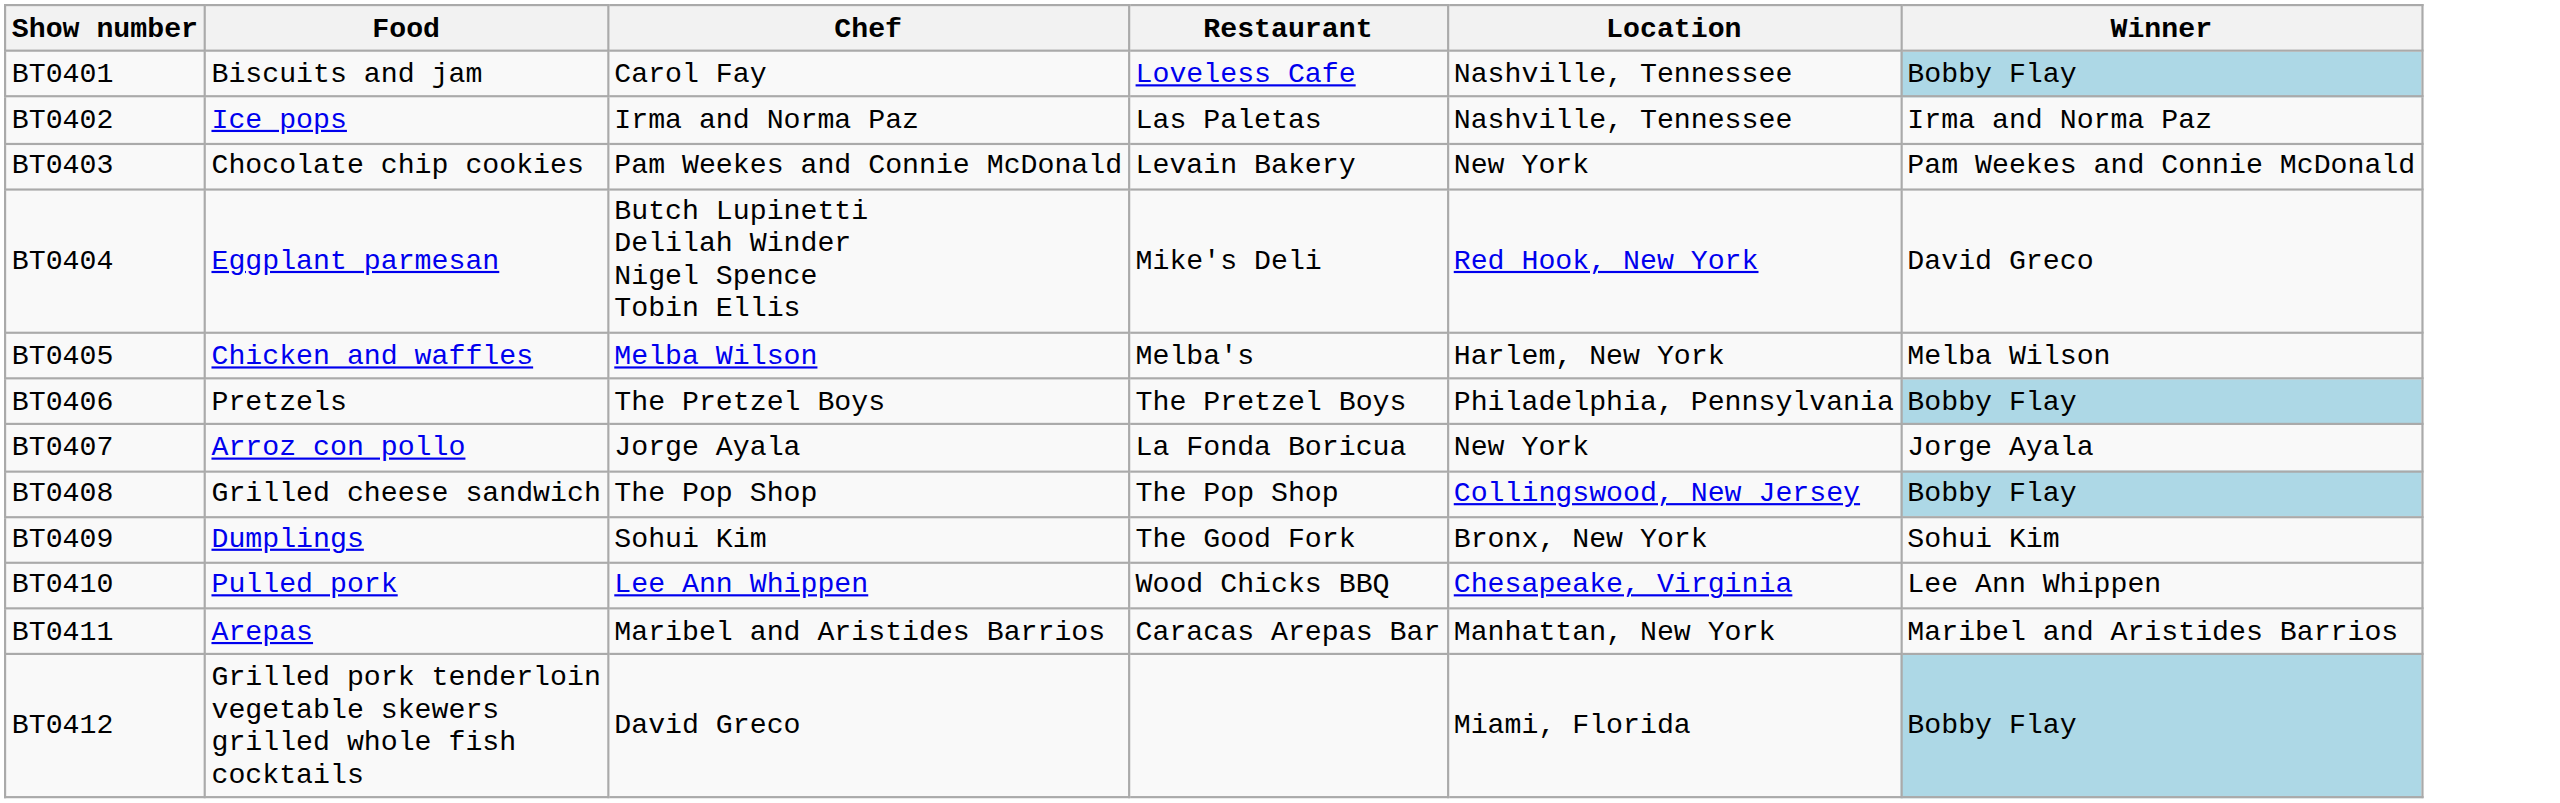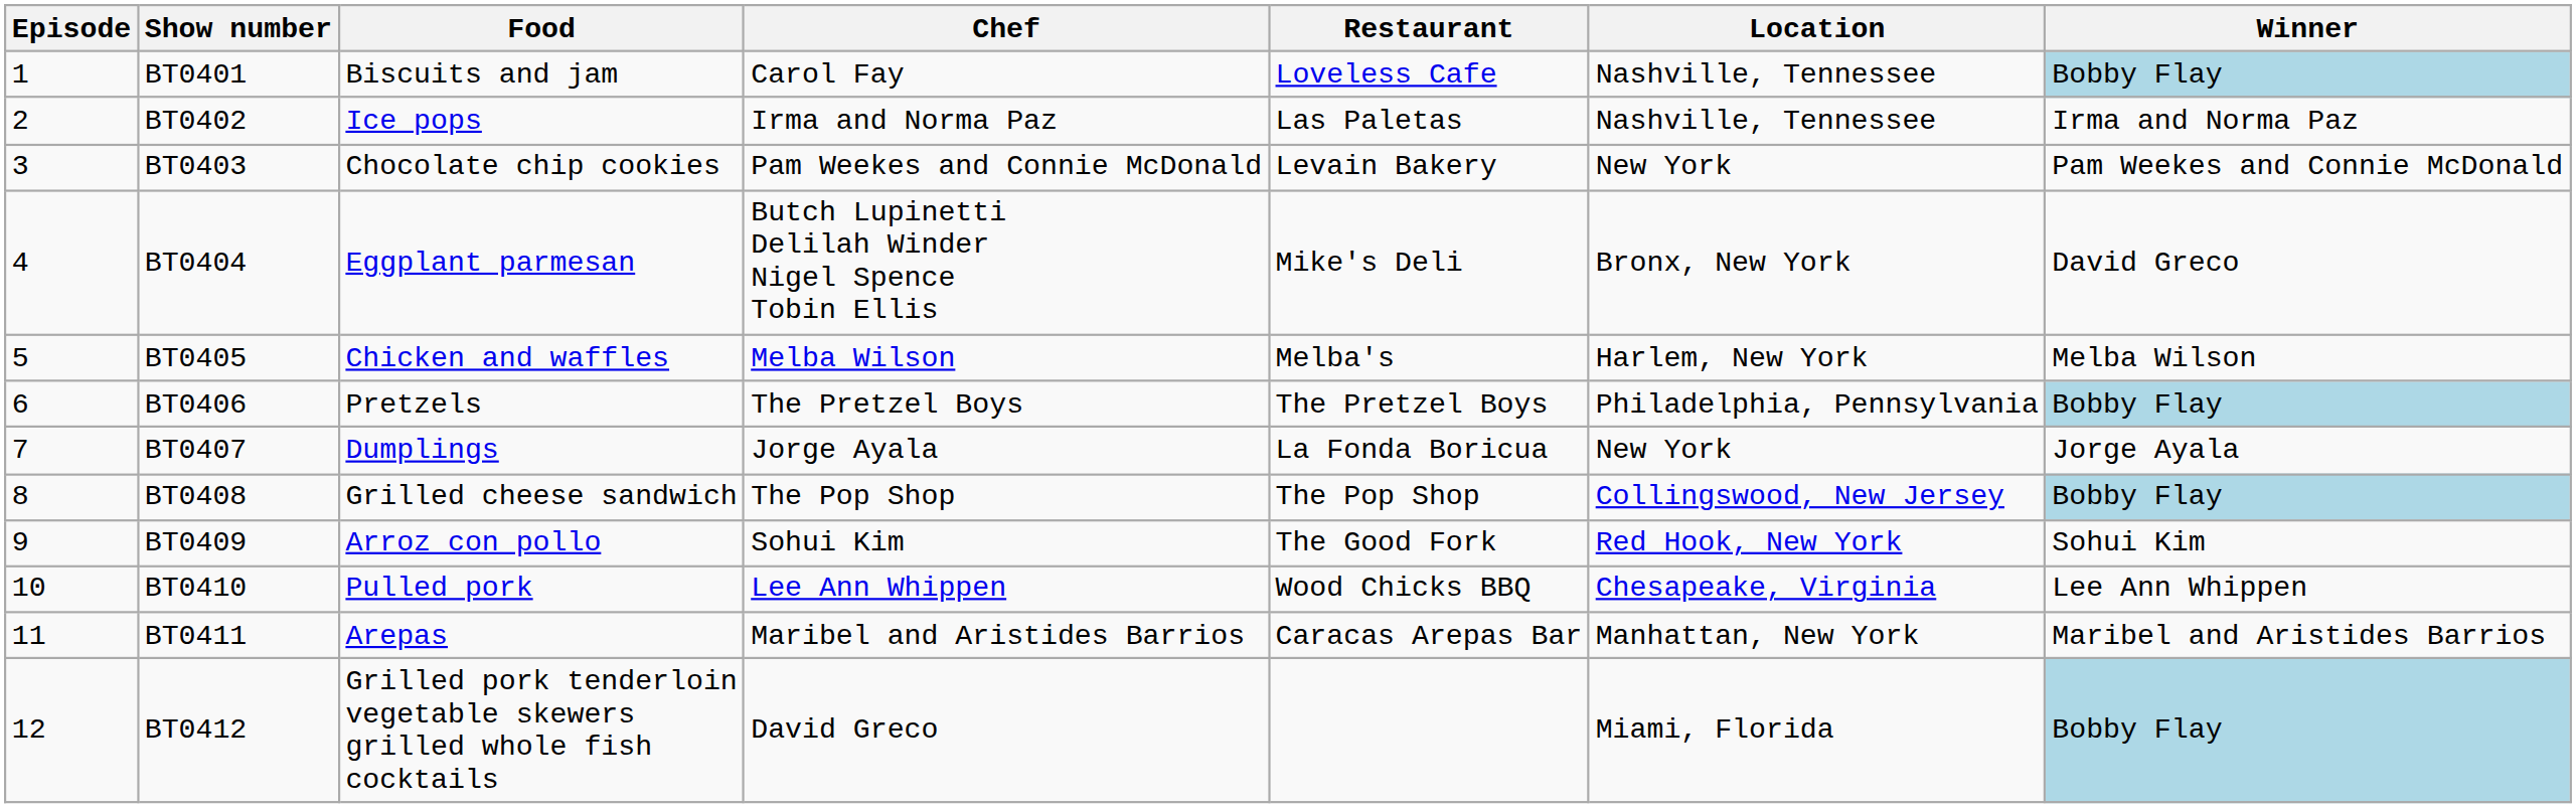 <table class="wikitable">
 <tr>
+<th>Episode</th>
 <th>Show number</th>
 <th>Food</th>
 <th>Chef</th>
 <th>Restaurant</th>
 <th>Location</th>
 <th>Winner</th>
 </tr>
 <tr>
+<td>1</td>
 <td>BT0401</td>
 <td>Biscuits and jam</td>
 <td>Carol Fay</td>
 <td><a href='#'>Loveless Cafe</a></td>
 <td>Nashville, Tennessee</td>
 <td style="background:lightblue;">Bobby Flay</td>
 </tr>
 <tr>
+<td>2</td>
 <td>BT0402</td>
 <td><a href='#'>Ice pops</a></td>
 <td>Irma and Norma Paz</td>
 <td>Las Paletas</td>
 <td>Nashville, Tennessee</td>
 <td bgcolor=>Irma and Norma Paz</td>
 </tr>
 <tr>
+<td>3</td>
 <td>BT0403</td>
 <td>Chocolate chip cookies</td>
 <td>Pam Weekes and Connie McDonald</td>
 <td>Levain Bakery</td>
 <td>New York</td>
 <td bgcolor=>Pam Weekes and Connie McDonald</td>
 </tr>
 <tr>
+<td>4</td>
 <td>BT0404</td>
 <td><a href='#'>Eggplant parmesan</a></td>
 <td>Butch Lupinetti<br>Delilah Winder<br>Nigel Spence<br>Tobin Ellis</td>
 <td>Mike's Deli</td>
-<td><a href='#'>Red Hook, New York</a></td>
+<td>Bronx, New York</td>
 <td bgcolor=>David Greco</td>
 </tr>
 <tr>
+<td>5</td>
 <td>BT0405</td>
 <td><a href='#'>Chicken and waffles</a></td>
 <td><a href='#'>Melba Wilson</a></td>
 <td>Melba's</td>
 <td>Harlem, New York</td>
 <td bgcolor=>Melba Wilson</td>
 </tr>
 <tr>
+<td>6</td>
 <td>BT0406</td>
 <td>Pretzels</td>
 <td>The Pretzel Boys</td>
 <td>The Pretzel Boys</td>
 <td>Philadelphia, Pennsylvania</td>
 <td style="background:lightblue;">Bobby Flay</td>
 </tr>
 <tr>
+<td>7</td>
 <td>BT0407</td>
-<td><a href='#'>Arroz con pollo</a></td>
+<td><a href='#'>Dumplings</a></td>
 <td>Jorge Ayala</td>
 <td>La Fonda Boricua</td>
 <td>New York</td>
 <td bgcolor=>Jorge Ayala</td>
 </tr>
 <tr>
+<td>8</td>
 <td>BT0408</td>
 <td>Grilled cheese sandwich</td>
 <td>The Pop Shop</td>
 <td>The Pop Shop</td>
 <td><a href='#'>Collingswood, New Jersey</a></td>
 <td style="background:lightblue;">Bobby Flay</td>
 </tr>
 <tr>
+<td>9</td>
 <td>BT0409</td>
-<td><a href='#'>Dumplings</a></td>
+<td><a href='#'>Arroz con pollo</a></td>
 <td>Sohui Kim</td>
 <td>The Good Fork</td>
-<td>Bronx, New York</td>
+<td><a href='#'>Red Hook, New York</a></td>
 <td>Sohui Kim</td>
 </tr>
 <tr>
+<td>10</td>
 <td>BT0410</td>
 <td><a href='#'>Pulled pork</a></td>
 <td><a href='#'>Lee Ann Whippen</a></td>
 <td>Wood Chicks BBQ</td>
 <td><a href='#'>Chesapeake, Virginia</a></td>
 <td>Lee Ann Whippen</td>
 </tr>
 <tr>
+<td>11</td>
 <td>BT0411</td>
 <td><a href='#'>Arepas</a></td>
 <td>Maribel and Aristides Barrios</td>
 <td>Caracas Arepas Bar</td>
 <td>Manhattan, New York</td>
 <td>Maribel and Aristides Barrios</td>
 </tr>
 <tr>
+<td>12</td>
 <td>BT0412</td>
 <td>Grilled pork tenderloin<br>vegetable skewers<br>grilled whole fish<br>cocktails</td>
 <td>David Greco</td>
 <td></td>
 <td>Miami, Florida</td>
 <td style="background:lightblue;">Bobby Flay</td>
 </tr>
 </table>
